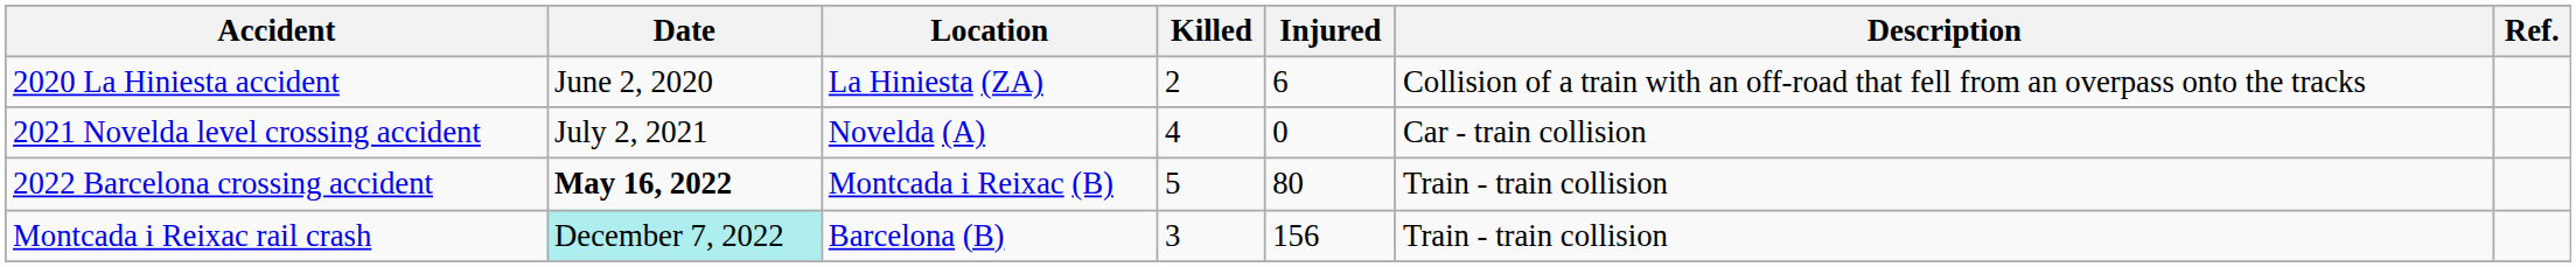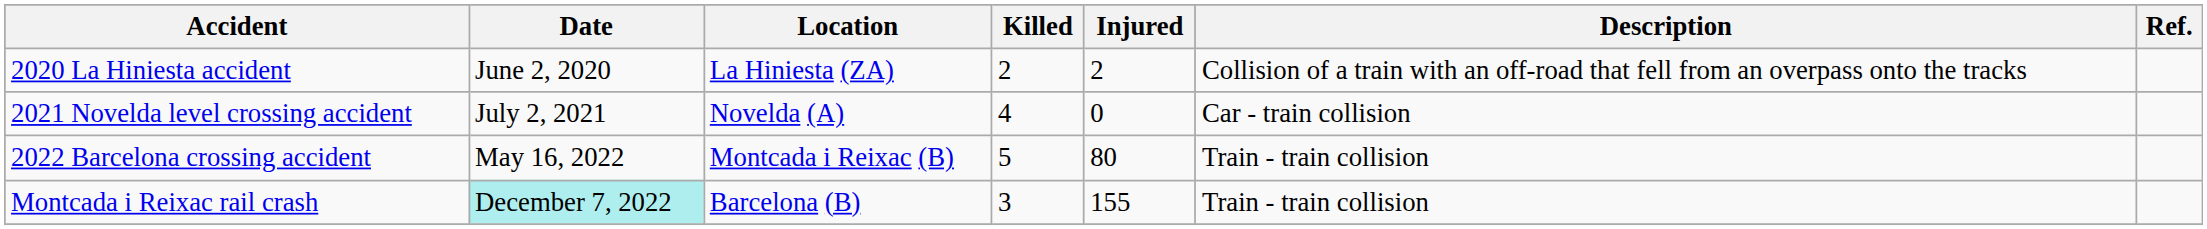 <table class="wikitable sortable" style="width:100%; font-size:96%;">
 <tr>
 <th>Accident</th>
 <th data-sort-type="date">Date</th>
 <th>Location</th>
 <th>Killed</th>
 <th>Injured</th>
 <th>Description</th>
 <th>Ref.</th>
 </tr>
 <tr>
 <td><a href='#'>2020 La Hiniesta accident</a></td>
 <td>June 2, 2020</td>
 <td><a href='#'>La Hiniesta</a> <a href='#'>(ZA)</a></td>
 <td>2</td>
-<td>6</td>
+<td>2</td>
 <td>Collision of a train with an off-road that fell from an overpass onto the tracks</td>
 <td></td>
 </tr>
 <tr>
 <td><a href='#'>2021 Novelda level crossing accident</a></td>
 <td>July 2, 2021</td>
 <td><a href='#'>Novelda</a> <a href='#'>(A)</a></td>
 <td>4</td>
 <td>0</td>
 <td>Car - train collision</td>
 <td></td>
 </tr>
 <tr>
 <td><a href='#'>2022 Barcelona crossing accident</a></td>
-<td><strong>May 16, 2022</strong></td>
+<td>May 16, 2022</td>
 <td><a href='#'>Montcada i Reixac</a> <a href='#'>(B)</a></td>
 <td>5</td>
 <td>80</td>
 <td>Train - train collision</td>
 <td></td>
 </tr>
 <tr>
 <td><a href='#'>Montcada i Reixac rail crash</a></td>
 <td style="background: paleturquoise;">December 7, 2022</td>
 <td><a href='#'>Barcelona</a> <a href='#'>(B)</a></td>
 <td>3</td>
-<td>156</td>
+<td>155</td>
 <td>Train - train collision</td>
 <td></td>
 </tr>
 </table>
